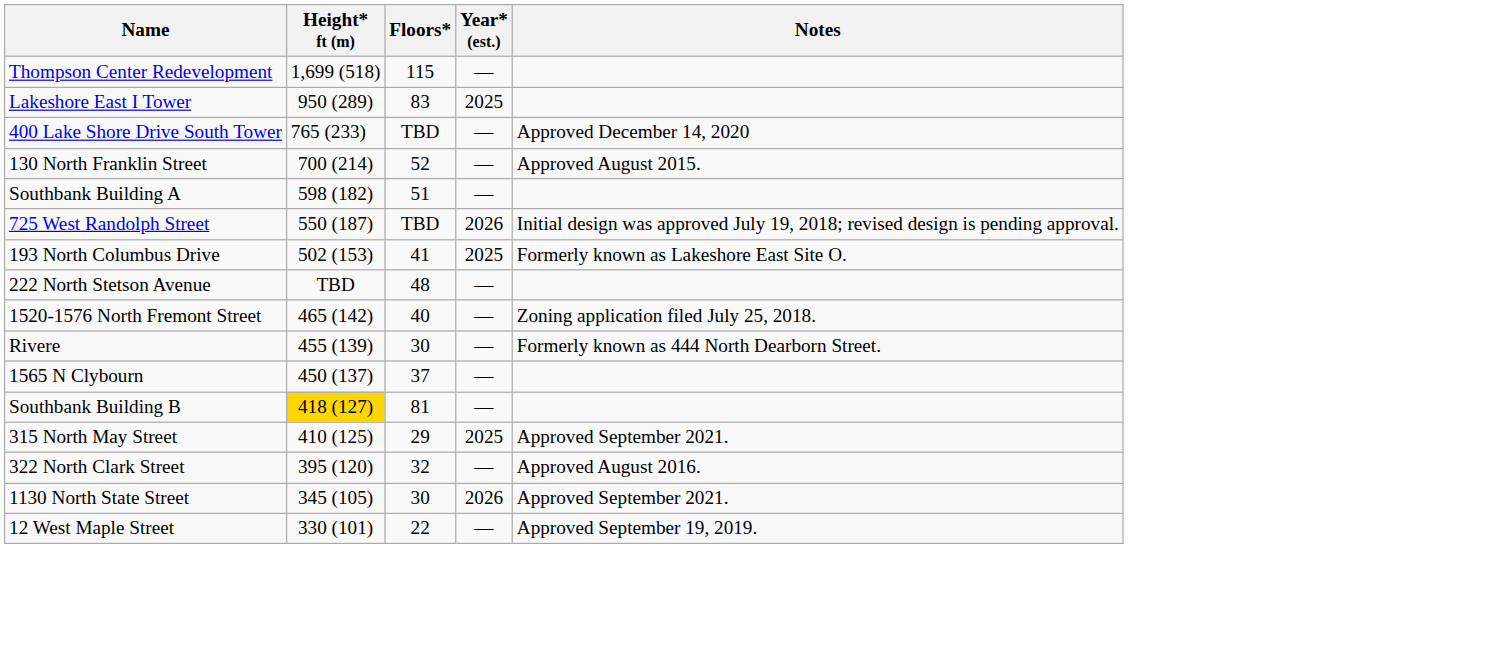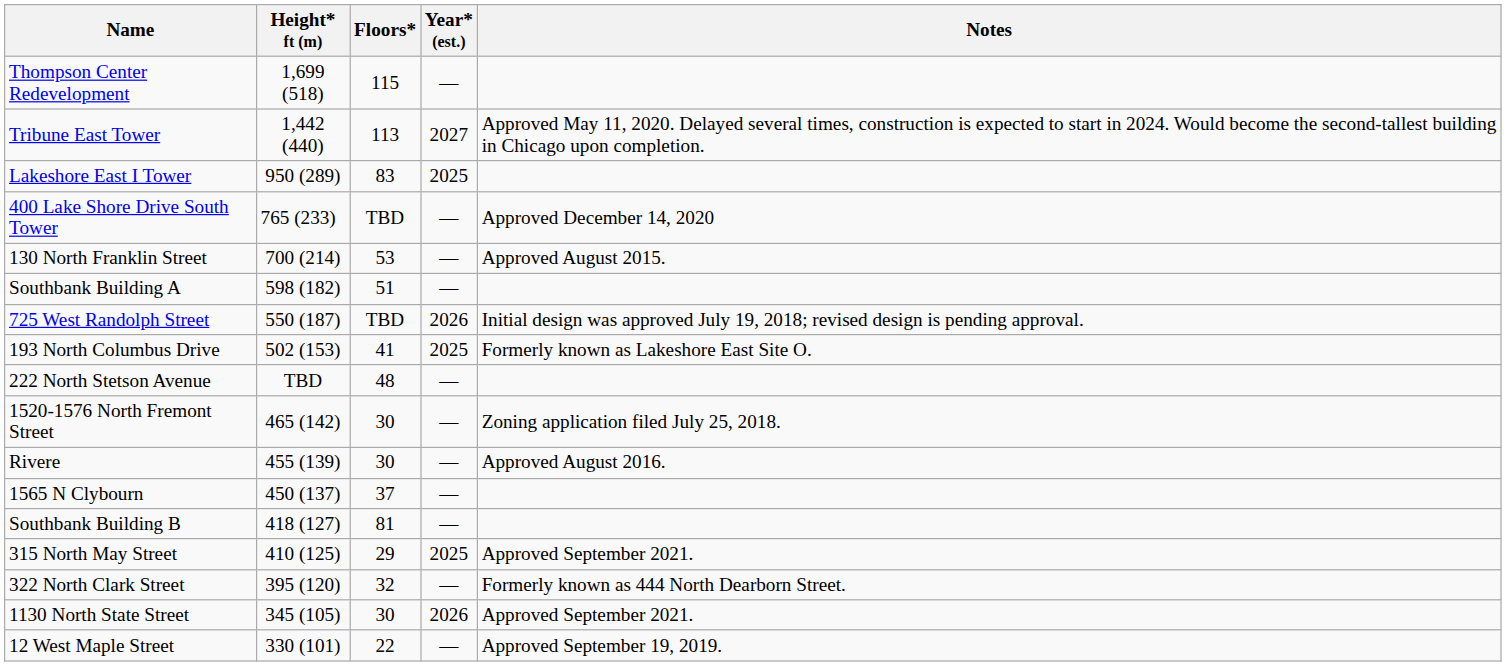 <table class="wikitable sortable">
 <tr>
 <th>Name</th>
 <th>Height*<br><small>ft (m)</small></th>
 <th>Floors*</th>
 <th>Year*<br><small>(est.)</small></th>
 <th class="unsortable">Notes</th>
 </tr>
 <tr>
 <td><a href='#'>Thompson Center Redevelopment</a></td>
 <td align="center">1,699 (518)</td>
 <td align="center">115</td>
 <td align="center">—</td>
 <td></td>
+</tr>
+<tr>
+<td><a href='#'>Tribune East Tower</a></td>
+<td align="center">1,442 (440)</td>
+<td align="center">113</td>
+<td align="center">2027</td>
+<td>Approved May 11, 2020. Delayed several times, construction  is expected to start in 2024. Would become the second-tallest building in Chicago upon completion.</td>
 </tr>
 <tr>
 <td><a href='#'>Lakeshore East I Tower</a></td>
 <td align="center">950 (289)</td>
 <td align="center">83</td>
 <td align="center">2025</td>
 <td></td>
 </tr>
 <tr>
 <td><a href='#'>400 Lake Shore Drive South Tower</a></td>
 <td>765 (233)</td>
 <td align="center">TBD</td>
 <td align="center">—</td>
 <td>Approved December 14, 2020 </td>
 </tr>
 <tr>
 <td>130 North Franklin Street</td>
 <td align="center">700 (214)</td>
-<td align="center">52</td>
+<td align="center">53</td>
 <td align="center">—</td>
 <td>Approved August 2015.</td>
 </tr>
 <tr>
 <td>Southbank Building A</td>
 <td align="center">598 (182)</td>
 <td align="center">51</td>
 <td align="center">—</td>
 <td></td>
 </tr>
 <tr>
 <td><a href='#'>725 West Randolph Street</a></td>
 <td align="center">550 (187)</td>
 <td align="center">TBD</td>
 <td align="center">2026</td>
 <td>Initial design was approved July 19, 2018; revised design is pending approval.</td>
 </tr>
 <tr>
 <td>193 North Columbus Drive</td>
 <td align="center">502 (153)</td>
 <td align="center">41</td>
 <td align="center">2025</td>
 <td>Formerly known as Lakeshore East Site O.</td>
 </tr>
 <tr>
 <td>222 North Stetson Avenue</td>
 <td align="center">TBD</td>
 <td align="center">48</td>
 <td align="center">—</td>
 <td></td>
 </tr>
 <tr>
 <td>1520-1576 North Fremont Street</td>
 <td align="center">465 (142)</td>
-<td align="center">40</td>
+<td align="center">30</td>
 <td align="center">—</td>
 <td>Zoning application filed July 25, 2018.</td>
 </tr>
 <tr>
 <td>Rivere</td>
 <td align="center">455 (139)</td>
 <td align="center">30</td>
 <td align="center">—</td>
-<td>Formerly known as 444 North Dearborn Street.</td>
+<td>Approved August 2016.</td>
 </tr>
 <tr>
 <td>1565 N Clybourn</td>
 <td align="center">450 (137)</td>
 <td align="center">37</td>
 <td align="center">—</td>
 <td></td>
 </tr>
 <tr>
 <td>Southbank Building B</td>
-<td align="center" style="background: gold;">418 (127)</td>
+<td align="center">418 (127)</td>
 <td align="center">81</td>
 <td align="center">—</td>
 <td></td>
 </tr>
 <tr>
 <td>315 North May Street</td>
 <td align="center">410 (125)</td>
 <td align="center">29</td>
 <td align="center">2025</td>
 <td>Approved September 2021.</td>
 </tr>
 <tr>
 <td>322 North Clark Street</td>
 <td align="center">395 (120)</td>
 <td align="center">32</td>
 <td align="center">—</td>
-<td>Approved August 2016.</td>
+<td>Formerly known as 444 North Dearborn Street.</td>
 </tr>
 <tr>
 <td>1130 North State Street</td>
 <td align="center">345 (105)</td>
 <td align="center">30</td>
 <td align="center">2026</td>
 <td>Approved September 2021.</td>
 </tr>
 <tr>
 <td>12 West Maple Street</td>
 <td align="center">330 (101)</td>
 <td align="center">22</td>
 <td align="center">—</td>
 <td>Approved September 19, 2019.</td>
 </tr>
 </table>
